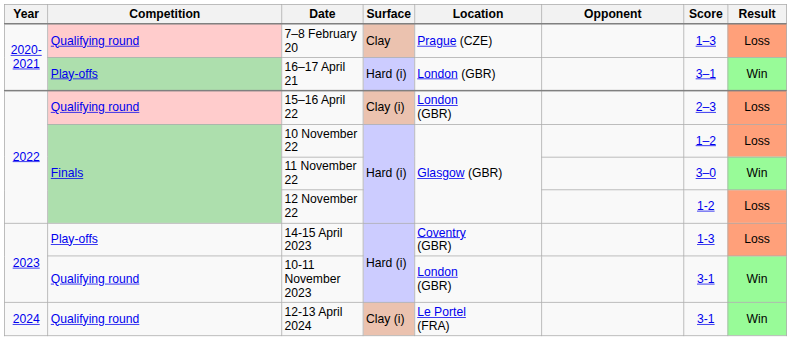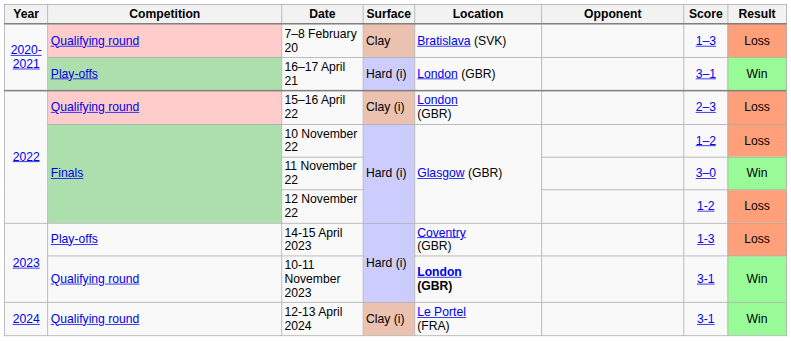 <table class="wikitable">
 <tr>
 <th width="50">Year</th>
 <th width="300">Competition</th>
 <th width="100">Date</th>
 <th width="60">Surface</th>
 <th width="160">Location</th>
 <th width="180">Opponent</th>
 <th width="50">Score</th>
 <th width="70">Result</th>
 </tr>
 <tr style="border-top:2px solid gray;">
 <td align="center" rowspan="2"><a href='#'>2020-2021</a></td>
 <td bgcolor=ffcccc><a href='#'>Qualifying round</a></td>
 <td>7–8 February 20</td>
 <td bgcolor=ebc2af>Clay</td>
-<td><a href='#'>Prague</a> (CZE)</td>
+<td><a href='#'>Bratislava</a> (SVK)</td>
 <td></td>
 <td align="center"><a href='#'>1–3</a></td>
 <td align="center" bgcolor="#FFA07A">Loss</td>
 </tr>
 <tr>
 <td bgcolor=#ADDFAD><a href='#'>Play-offs</a></td>
 <td>16–17 April 21</td>
 <td bgcolor=ccccff>Hard (i)</td>
 <td><a href='#'>London</a> (GBR)</td>
 <td></td>
 <td align="center"><a href='#'>3–1</a></td>
 <td align="center" bgcolor="#98FB98">Win</td>
 </tr>
 <tr style="border-top:2px solid gray;">
 <td rowspan="4" align="center"><a href='#'>2022</a></td>
 <td bgcolor=ffcccc><a href='#'>Qualifying round</a></td>
 <td>15–16 April 22</td>
 <td bgcolor=ebc2af>Clay (i)</td>
 <td><a href='#'>London</a><br>(GBR)</td>
 <td></td>
 <td align="center"><a href='#'>2–3</a></td>
 <td align="center" bgcolor=ffa07a>Loss</td>
 </tr>
 <tr>
 <td rowspan="3" bgcolor="#ADDFAD"><a href='#'>Finals</a></td>
 <td>10 November 22</td>
 <td rowspan="3" bgcolor="ccccff">Hard (i)</td>
 <td rowspan="3"><a href='#'>Glasgow</a> (GBR)</td>
 <td></td>
 <td align="center"><a href='#'>1–2</a></td>
 <td align="center" bgcolor=ffa07a>Loss</td>
 </tr>
 <tr>
 <td>11 November 22</td>
 <td></td>
 <td align="center"><a href='#'>3–0</a></td>
 <td align="center" bgcolor="#98FB98">Win</td>
 </tr>
 <tr>
 <td>12 November 22</td>
 <td></td>
 <td align="center"><a href='#'>1-2</a></td>
 <td align="center" bgcolor=ffa07a>Loss</td>
 </tr>
 <tr>
 <td rowspan="2" align="center"><a href='#'>2023</a></td>
 <td><a href='#'>Play-offs</a></td>
 <td>14-15 April 2023</td>
 <td rowspan="2" bgcolor="ccccff">Hard (i)</td>
 <td><a href='#'>Coventry</a><br>(GBR)</td>
 <td></td>
 <td align="center"><a href='#'>1-3</a></td>
 <td align="center" bgcolor=ffa07a>Loss</td>
 </tr>
 <tr>
 <td><a href='#'>Qualifying round</a></td>
 <td>10-11 November 2023</td>
-<td><a href='#'>London</a><br>(GBR)</td>
+<td><strong><a href='#'>London</a><br>(GBR)</strong></td>
 <td></td>
 <td align="center"><a href='#'>3-1</a></td>
 <td align="center" bgcolor="#98FB98">Win</td>
 </tr>
 <tr>
 <td rowspan="1" align="center"><a href='#'>2024</a></td>
 <td><a href='#'>Qualifying round</a></td>
 <td>12-13 April 2024</td>
 <td bgcolor=ebc2af>Clay (i)</td>
 <td><a href='#'>Le Portel</a><br>(FRA)</td>
 <td></td>
 <td align="center"><a href='#'>3-1</a></td>
 <td align="center" bgcolor="#98FB98">Win</td>
 </tr>
 </table>
